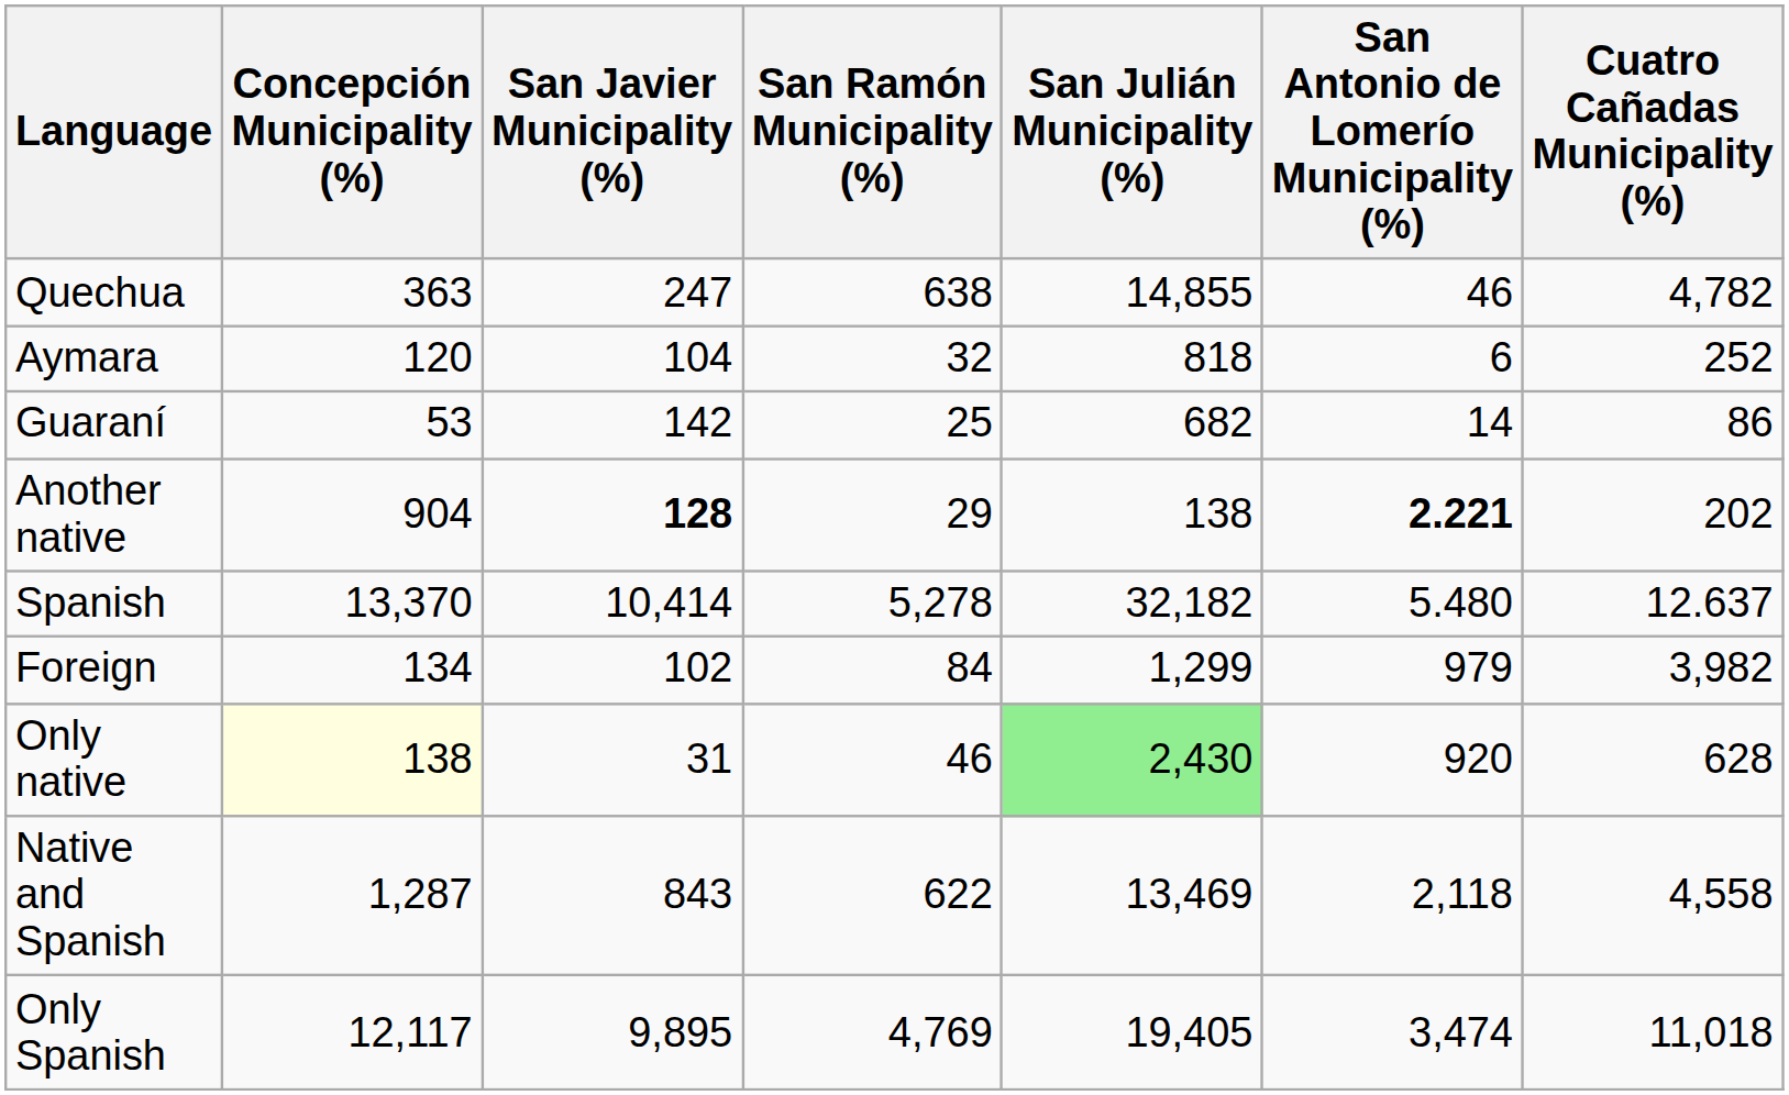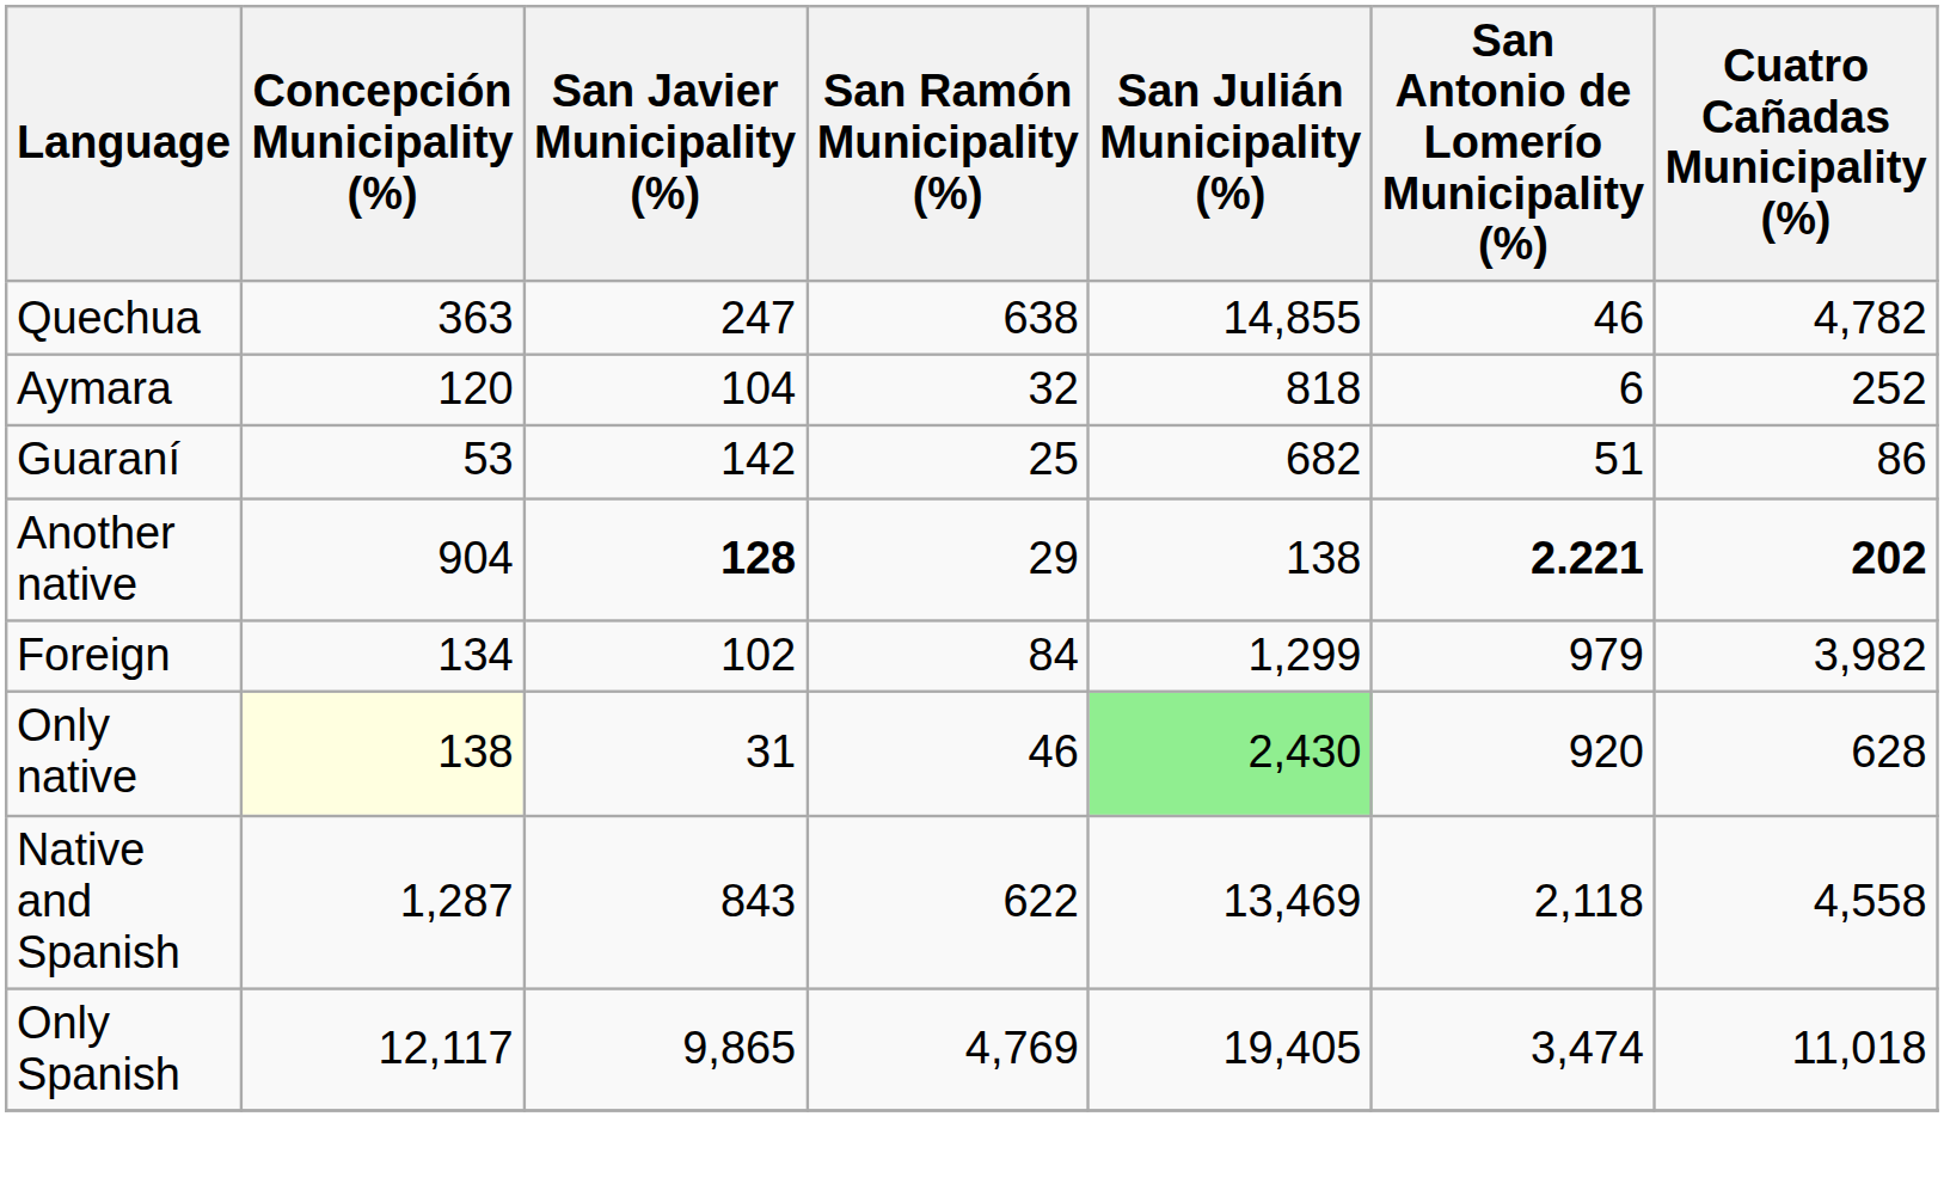 <table class="wikitable" border="1" style="width:35%;" border="1">
 <tr bgcolor=#EFEFEF>
 <th><strong>Language</strong></th>
 <th><strong>Concepción Municipality (%)</strong></th>
 <th><strong>San Javier Municipality (%)</strong></th>
 <th><strong>San Ramón Municipality (%)</strong></th>
 <th><strong>San Julián Municipality (%)</strong></th>
 <th><strong>San Antonio de Lomerío Municipality (%)</strong></th>
 <th><strong>Cuatro Cañadas Municipality (%)</strong></th>
 </tr>
 <tr>
 <td>Quechua</td>
 <td align="right">363</td>
 <td align="right">247</td>
 <td align="right">638</td>
 <td align="right">14,855</td>
 <td align="right">46</td>
 <td align="right">4,782</td>
 </tr>
 <tr>
 <td>Aymara</td>
 <td align="right">120</td>
 <td align="right">104</td>
 <td align="right">32</td>
 <td align="right">818</td>
 <td align="right">6</td>
 <td align="right">252</td>
 </tr>
 <tr>
 <td>Guaraní</td>
 <td align="right">53</td>
 <td align="right">142</td>
 <td align="right">25</td>
 <td align="right">682</td>
-<td align="right">14</td>
+<td align="right">51</td>
 <td align="right">86</td>
 </tr>
 <tr>
 <td>Another native</td>
 <td align="right">904</td>
 <td align="right"><strong>128</strong></td>
 <td align="right">29</td>
 <td align="right">138</td>
 <td align="right"><strong>2.221</strong></td>
-<td align="right">202</td>
-</tr>
-<tr>
-<td>Spanish</td>
-<td align="right">13,370</td>
-<td align="right">10,414</td>
-<td align="right">5,278</td>
-<td align="right">32,182</td>
-<td align="right">5.480</td>
-<td align="right">12.637</td>
+<td align="right"><strong>202</strong></td>
 </tr>
 <tr>
 <td>Foreign</td>
 <td align="right">134</td>
 <td align="right">102</td>
 <td align="right">84</td>
 <td align="right">1,299</td>
 <td align="right">979</td>
 <td align="right">3,982</td>
 </tr>
 <tr>
 <td>Only native</td>
 <td align="right" style="background: lightyellow;">138</td>
 <td align="right">31</td>
 <td align="right">46</td>
 <td align="right" style="background: lightgreen;">2,430</td>
 <td align="right">920</td>
 <td align="right">628</td>
 </tr>
 <tr>
 <td>Native and Spanish</td>
 <td align="right">1,287</td>
 <td align="right">843</td>
 <td align="right">622</td>
 <td align="right">13,469</td>
 <td align="right">2,118</td>
 <td align="right">4,558</td>
 </tr>
 <tr>
 <td>Only Spanish</td>
 <td align="right">12,117</td>
-<td align="right">9,895</td>
+<td align="right">9,865</td>
 <td align="right">4,769</td>
 <td align="right">19,405</td>
 <td align="right">3,474</td>
 <td align="right">11,018</td>
 </tr>
 <tr>
 </tr>
 </table>
